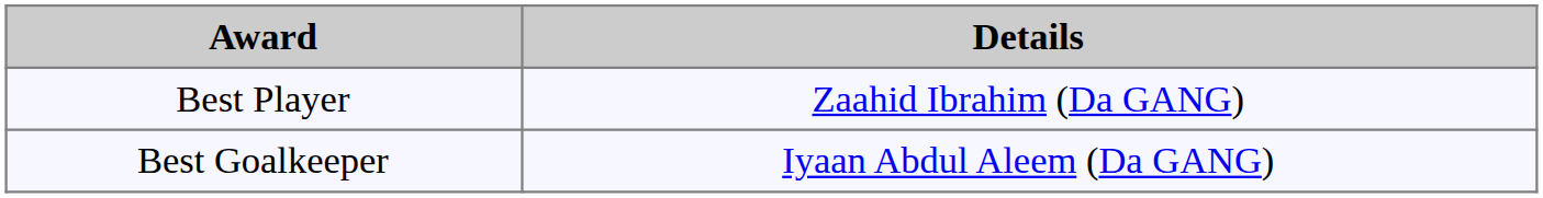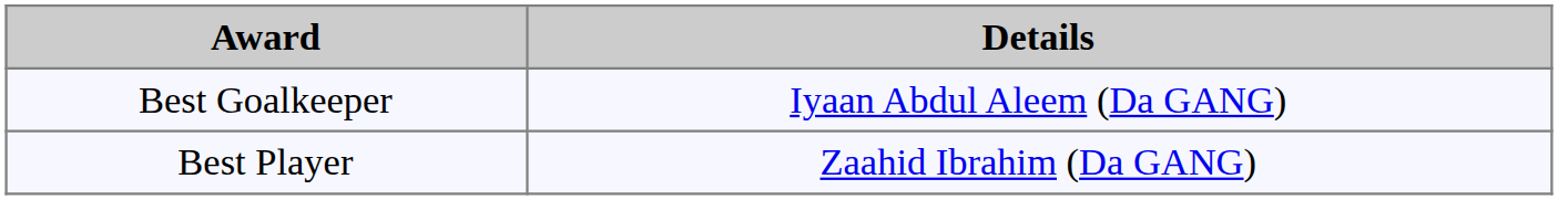 <table bgcolor="#f7f8ff" align="center" cellpadding="3" cellspacing="0" border="1" style="font-size: 95%; border: gray solid 1px; border-collapse: collapse;">
 <tr bgcolor="#CCCCCC" align="center">
 <td width="200"><strong>Award</strong></td>
 <td width="400"><strong>Details</strong></td>
 </tr>
 <tr align=center>
+<td>Best Goalkeeper</td>
+<td><a href='#'>Iyaan Abdul Aleem</a> (<a href='#'>Da GANG</a>)</td>
+</tr>
+<tr align=center>
 <td>Best Player</td>
 <td><a href='#'>Zaahid Ibrahim</a> (<a href='#'>Da GANG</a>)</td>
 </tr>
-<tr align=center>
-<td>Best Goalkeeper</td>
-<td><a href='#'>Iyaan Abdul Aleem</a> (<a href='#'>Da GANG</a>)</td>
-</tr>
 </table>
